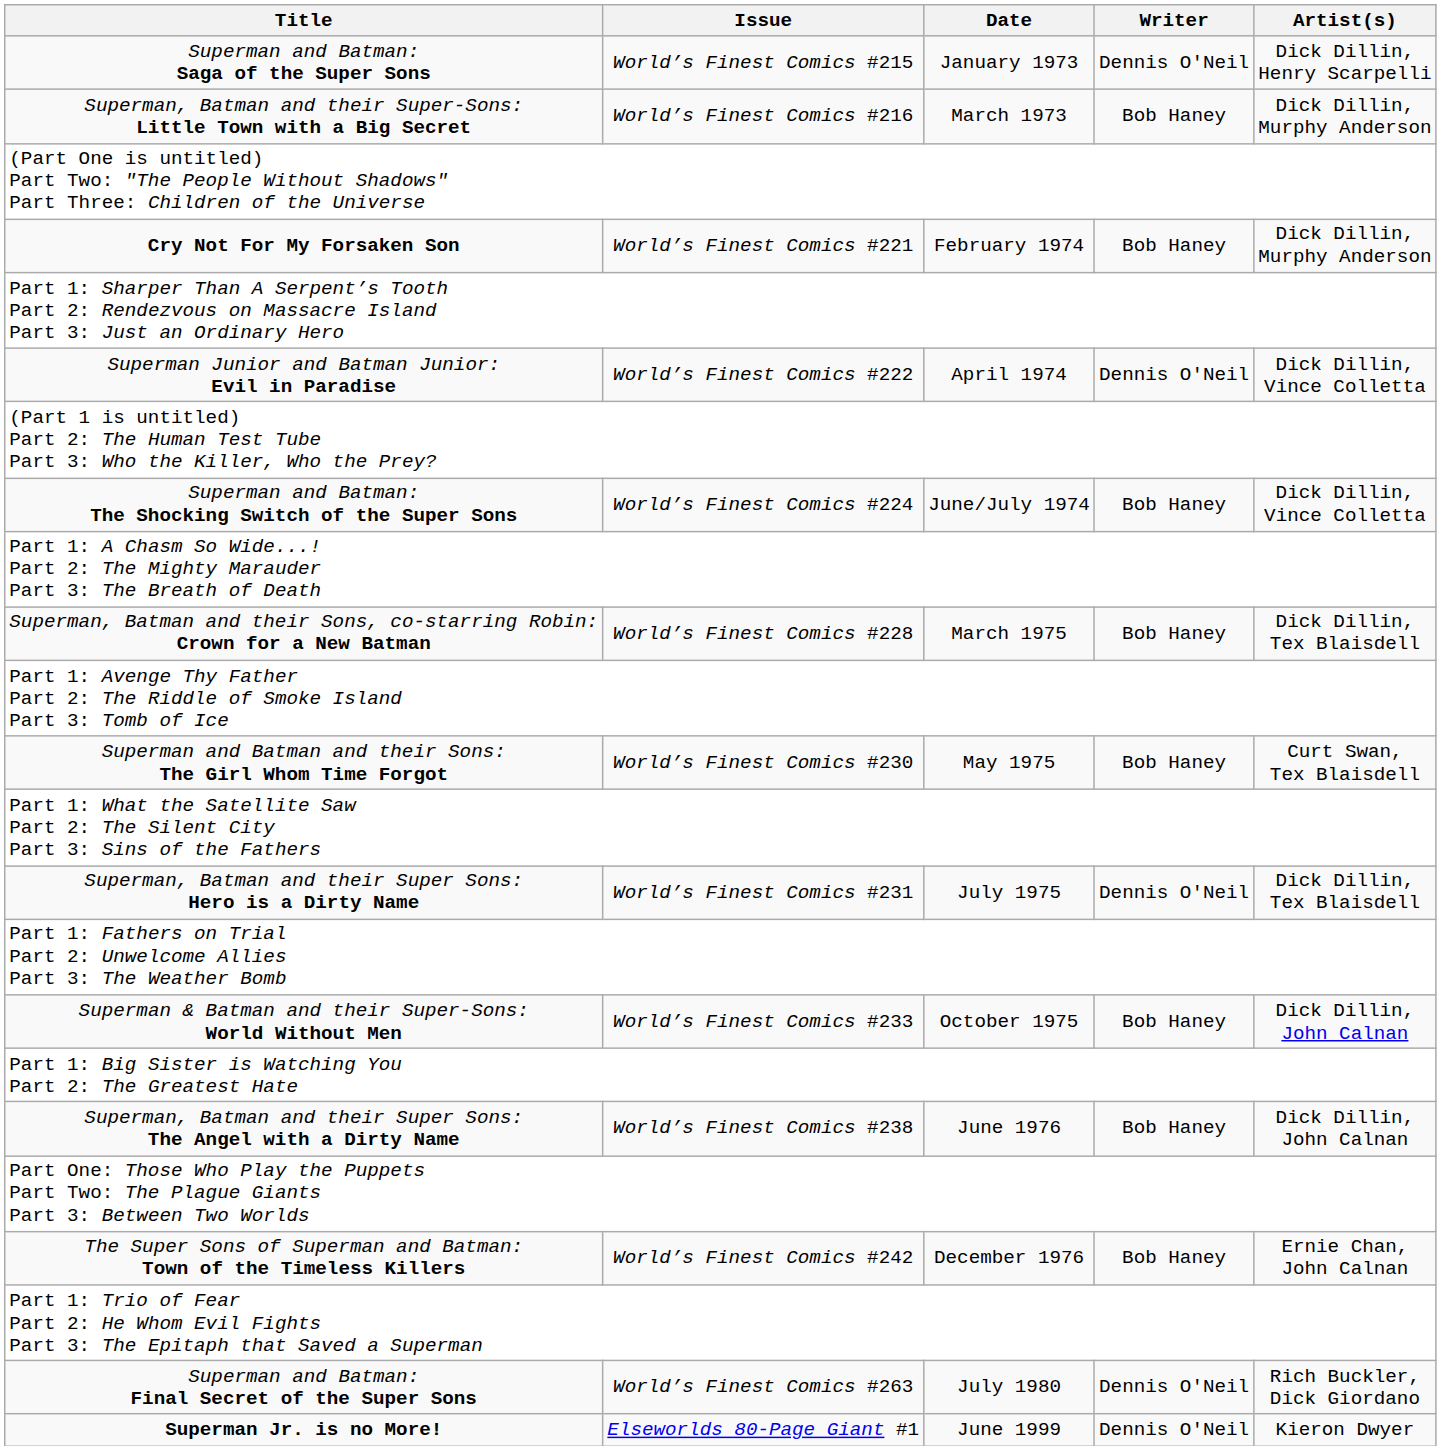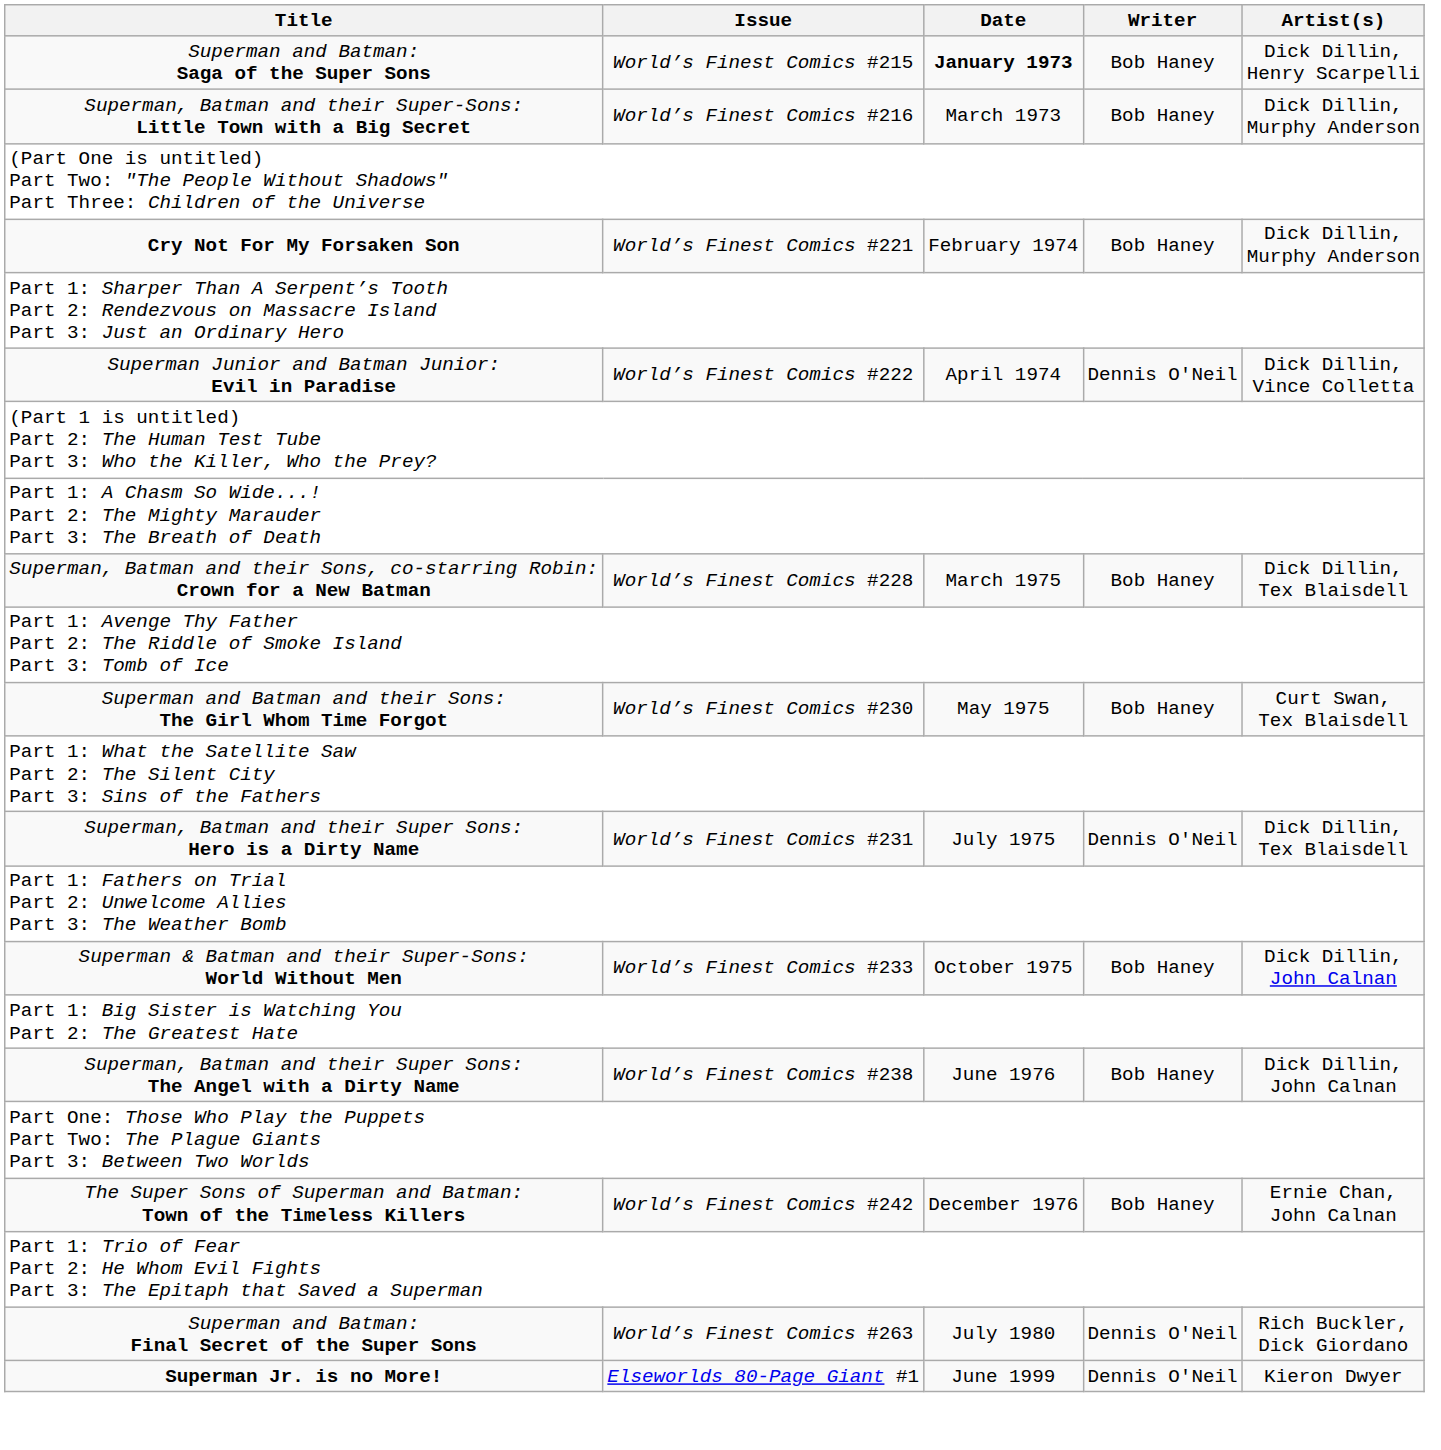 <table class="wikitable">
 <tr>
 <th>Title</th>
 <th>Issue</th>
 <th>Date</th>
 <th>Writer</th>
 <th>Artist(s)</th>
 </tr>
 <tr align="center">
 <td><em>Superman and Batman:</em><br> <strong>Saga of the Super Sons</strong></td>
 <td><em>World’s Finest Comics</em> #215</td>
-<td>January 1973</td>
-<td>Dennis O'Neil</td>
+<td><strong>January 1973</strong></td>
+<td>Bob Haney</td>
 <td>Dick Dillin,<br> Henry Scarpelli</td>
 </tr>
 <tr align="center">
 <td><em>Superman, Batman and their Super-Sons:</em><br> <strong>Little Town with a Big Secret</strong></td>
 <td><em>World’s Finest Comics</em> #216</td>
 <td>March 1973</td>
 <td>Bob Haney</td>
 <td>Dick Dillin,<br> Murphy Anderson</td>
 </tr>
 <tr bgcolor="#ffffff">
 <td colspan=5>(Part One is untitled)<br> Part Two: <em>"The People Without Shadows"</em><br> Part Three: <em>Children of the Universe</em></td>
 </tr>
 <tr align="center">
 <td><strong>Cry Not For My Forsaken Son</strong></td>
 <td><em>World’s Finest Comics</em> #221</td>
 <td>February 1974</td>
 <td>Bob Haney</td>
 <td>Dick Dillin,<br> Murphy Anderson</td>
 </tr>
 <tr bgcolor="#ffffff">
 <td colspan=5>Part 1: <em>Sharper Than A Serpent’s Tooth</em><br> Part 2: <em>Rendezvous on Massacre Island</em><br> Part 3: <em>Just an Ordinary Hero</em></td>
 </tr>
 <tr align="center">
 <td><em>Superman Junior and Batman Junior:</em><br> <strong>Evil in Paradise</strong></td>
 <td><em>World’s Finest Comics</em> #222</td>
 <td>April 1974</td>
 <td>Dennis O'Neil</td>
 <td>Dick Dillin,<br> Vince Colletta</td>
 </tr>
 <tr bgcolor="#ffffff">
 <td colspan=5>(Part 1 is untitled)<br> Part 2: <em>The Human Test Tube</em><br> Part 3: <em>Who the Killer, Who the Prey?</em></td>
-</tr>
-<tr align="center">
-<td><em>Superman and Batman:</em><br> <strong>The Shocking Switch of the Super Sons</strong></td>
-<td><em>World’s Finest Comics</em> #224</td>
-<td>June/July 1974</td>
-<td>Bob Haney</td>
-<td>Dick Dillin,<br> Vince Colletta</td>
 </tr>
 <tr bgcolor="#ffffff">
 <td colspan=5>Part 1: <em>A Chasm So Wide...!</em><br> Part 2: <em>The Mighty Marauder</em><br> Part 3: <em>The Breath of Death</em></td>
 </tr>
 <tr align="center">
 <td><em>Superman, Batman and their Sons, co-starring Robin:</em><br> <strong>Crown for a New Batman</strong></td>
 <td><em>World’s Finest Comics</em> #228</td>
 <td>March 1975</td>
 <td>Bob Haney</td>
 <td>Dick Dillin,<br> Tex Blaisdell</td>
 </tr>
 <tr bgcolor="#ffffff">
 <td colspan=5>Part 1: <em>Avenge Thy Father</em><br> Part 2: <em>The Riddle of Smoke Island</em><br> Part 3: <em>Tomb of Ice</em></td>
 </tr>
 <tr align="center">
 <td><em>Superman and Batman and their Sons:</em><br> <strong>The Girl Whom Time Forgot</strong></td>
 <td><em>World’s Finest Comics</em> #230</td>
 <td>May 1975</td>
 <td>Bob Haney</td>
 <td>Curt Swan,<br> Tex Blaisdell</td>
 </tr>
 <tr bgcolor="#ffffff">
 <td colspan=5>Part 1: <em>What the Satellite Saw</em><br> Part 2: <em>The Silent City</em><br> Part 3: <em>Sins of the Fathers</em></td>
 </tr>
 <tr align="center">
 <td><em>Superman, Batman and their Super Sons:</em><br> <strong>Hero is a Dirty Name</strong></td>
 <td><em>World’s Finest Comics</em> #231</td>
 <td>July 1975</td>
 <td>Dennis O'Neil</td>
 <td>Dick Dillin,<br> Tex Blaisdell</td>
 </tr>
 <tr bgcolor="#ffffff">
 <td colspan=5>Part 1: <em>Fathers on Trial</em><br> Part 2: <em>Unwelcome Allies</em><br> Part 3: <em>The Weather Bomb</em></td>
 </tr>
 <tr align="center">
 <td><em>Superman & Batman and their Super-Sons:</em><br> <strong>World Without Men</strong></td>
 <td><em>World’s Finest Comics</em> #233</td>
 <td>October 1975</td>
 <td>Bob Haney</td>
 <td>Dick Dillin,<br> <a href='#'>John Calnan</a></td>
 </tr>
 <tr bgcolor="#ffffff">
 <td colspan=5>Part 1: <em>Big Sister is Watching You</em><br> Part 2: <em>The Greatest Hate</em></td>
 </tr>
 <tr align="center">
 <td><em>Superman, Batman and their Super Sons:</em><br> <strong>The Angel with a Dirty Name</strong></td>
 <td><em>World’s Finest Comics</em> #238</td>
 <td>June 1976</td>
 <td>Bob Haney</td>
 <td>Dick Dillin,<br> John Calnan</td>
 </tr>
 <tr bgcolor="#ffffff">
 <td colspan=5>Part One: <em>Those Who Play the Puppets</em><br> Part Two: <em>The Plague Giants</em><br> Part 3: <em>Between Two Worlds</em></td>
 </tr>
 <tr align="center">
 <td><em>The Super Sons of Superman and Batman:</em><br> <strong>Town of the Timeless Killers</strong></td>
 <td><em>World’s Finest Comics</em> #242</td>
 <td>December 1976</td>
 <td>Bob Haney</td>
 <td>Ernie Chan,<br> John Calnan</td>
 </tr>
 <tr bgcolor="#ffffff">
 <td colspan=5>Part 1: <em>Trio of Fear</em><br> Part 2: <em>He Whom Evil Fights</em><br> Part 3: <em>The Epitaph that Saved a Superman</em></td>
 </tr>
 <tr align="center">
 <td><em>Superman and Batman:</em><br> <strong>Final Secret of the Super Sons</strong></td>
 <td><em>World’s Finest Comics</em> #263</td>
 <td>July 1980</td>
 <td>Dennis O'Neil</td>
 <td>Rich Buckler,<br> Dick Giordano</td>
 </tr>
 <tr align="center">
 <td><strong>Superman Jr. is no More!</strong></td>
 <td><em><a href='#'>Elseworlds 80-Page Giant</a></em> #1</td>
 <td>June 1999</td>
 <td>Dennis O'Neil</td>
 <td>Kieron Dwyer</td>
 </tr>
 </table>
